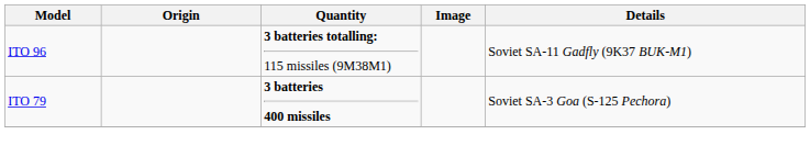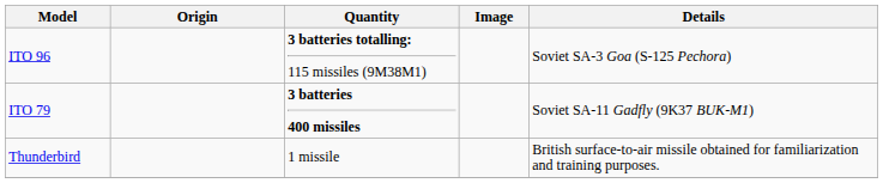 <table class="wikitable" style="width:110%">
 <tr>
 <th style="text-align: center; width:12%;">Model</th>
 <th style="text-align: center; width:20%;">Origin</th>
 <th style="text-align: center; width:20%;">Quantity</th>
 <th style="text-align: center; width:8%;">Image</th>
 <th style="text-align: center; width:40%;">Details</th>
 </tr>
 <tr>
 <td><a href='#'>ITO 96</a></td>
 <td></td>
 <td><strong>3 batteries totalling:</strong><hr>115 missiles (9M38M1)</td>
 <td></td>
-<td>Soviet SA-11 <em>Gadfly</em> (9K37 <em>BUK-M1</em>)</td>
+<td>Soviet SA-3 <em>Goa</em> (S-125 <em>Pechora</em>)</td>
 </tr>
 <tr>
 <td><a href='#'>ITO 79</a></td>
 <td></td>
 <td><strong>3 batteries<hr>400 missiles</strong></td>
 <td></td>
-<td>Soviet SA-3 <em>Goa</em> (S-125 <em>Pechora</em>)</td>
+<td>Soviet SA-11 <em>Gadfly</em> (9K37 <em>BUK-M1</em>)</td>
+</tr>
+<tr>
+<td><a href='#'>Thunderbird</a></td>
+<td></td>
+<td>1 missile</td>
+<td></td>
+<td>British surface-to-air missile obtained for familiarization and training purposes.</td>
 </tr>
 <tr>
 </tr>
 </table>
